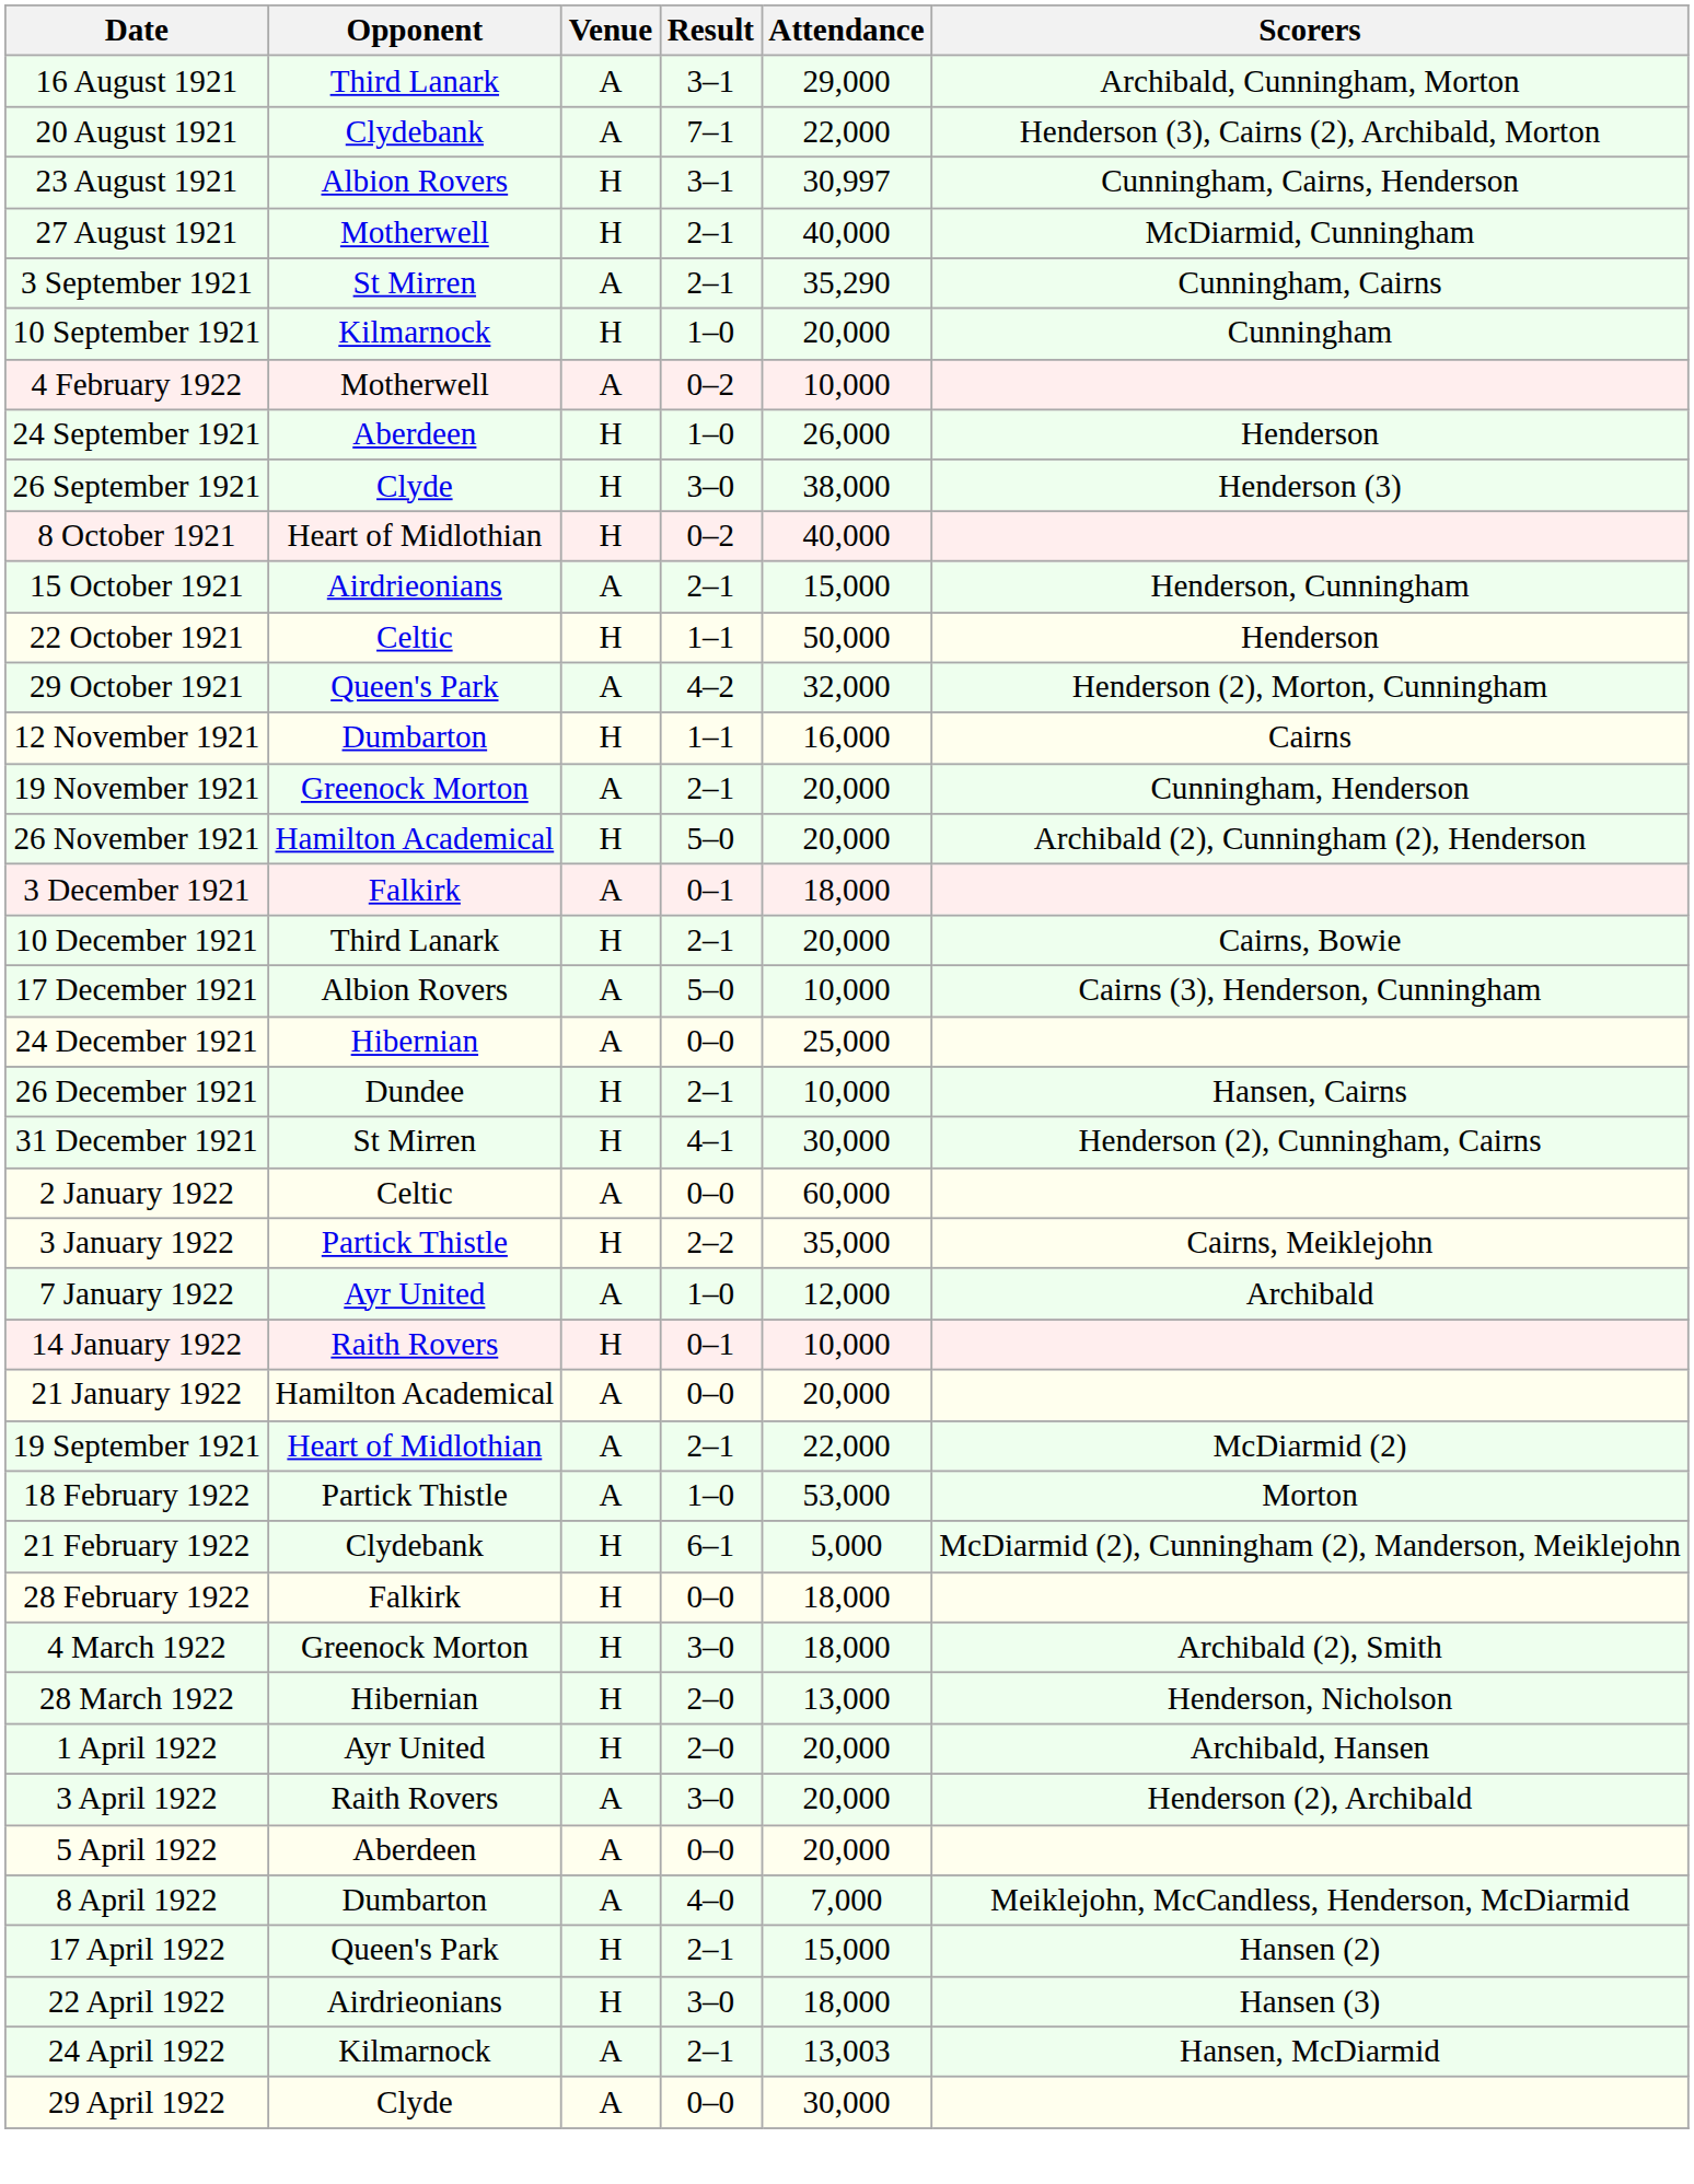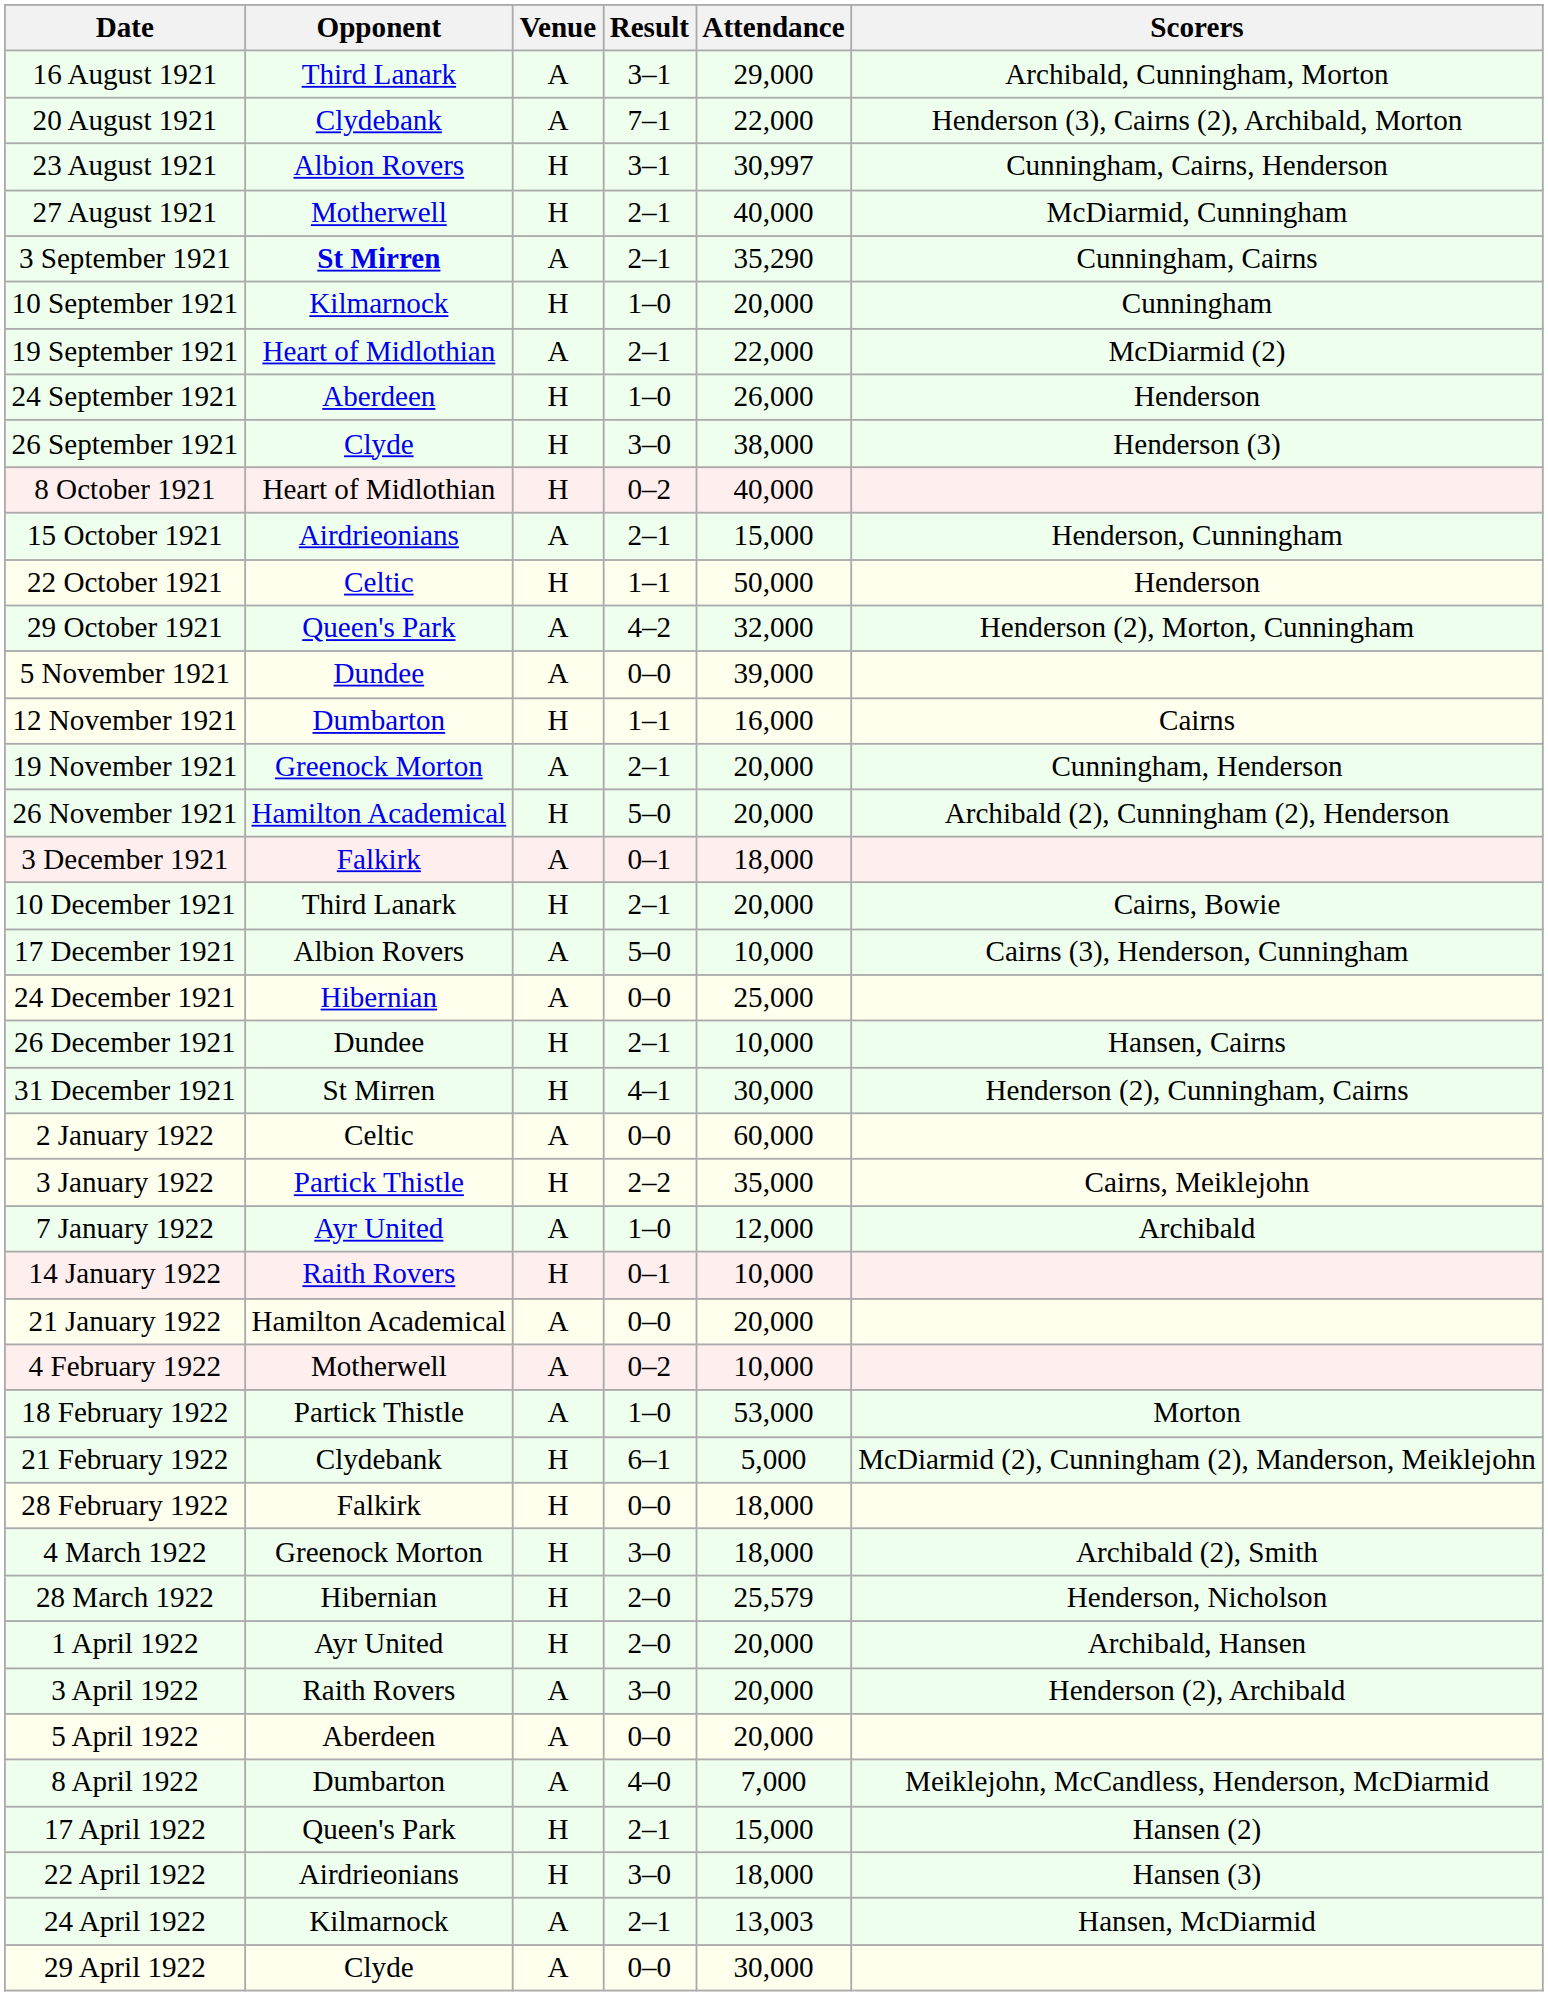 <table class="wikitable sortable" style="font-size:100%; text-align:center">
 <tr>
 <th>Date</th>
 <th>Opponent</th>
 <th>Venue</th>
 <th>Result</th>
 <th>Attendance</th>
 <th>Scorers</th>
 </tr>
 <tr bgcolor = "#EEFFEE">
 <td>16 August 1921</td>
 <td><a href='#'>Third Lanark</a></td>
 <td>A</td>
 <td>3–1</td>
 <td>29,000</td>
 <td>Archibald, Cunningham, Morton</td>
 </tr>
 <tr bgcolor = "#EEFFEE">
 <td>20 August 1921</td>
 <td><a href='#'>Clydebank</a></td>
 <td>A</td>
 <td>7–1</td>
 <td>22,000</td>
 <td>Henderson (3), Cairns (2), Archibald, Morton</td>
 </tr>
 <tr bgcolor = "#EEFFEE">
 <td>23 August 1921</td>
 <td><a href='#'>Albion Rovers</a></td>
 <td>H</td>
 <td>3–1</td>
 <td>30,997</td>
 <td>Cunningham, Cairns, Henderson</td>
 </tr>
 <tr bgcolor = "#EEFFEE">
 <td>27 August 1921</td>
 <td><a href='#'>Motherwell</a></td>
 <td>H</td>
 <td>2–1</td>
 <td>40,000</td>
 <td>McDiarmid, Cunningham</td>
 </tr>
 <tr bgcolor = "#EEFFEE">
 <td>3 September 1921</td>
-<td><a href='#'>St Mirren</a></td>
+<td><strong><a href='#'>St Mirren</a></strong></td>
 <td>A</td>
 <td>2–1</td>
 <td>35,290</td>
 <td>Cunningham, Cairns</td>
 </tr>
 <tr bgcolor = "#EEFFEE">
 <td>10 September 1921</td>
 <td><a href='#'>Kilmarnock</a></td>
 <td>H</td>
 <td>1–0</td>
 <td>20,000</td>
 <td>Cunningham</td>
 </tr>
-<tr bgcolor = "#FFEEEE">
-<td>4 February 1922</td>
-<td>Motherwell</td>
+<tr bgcolor = "#EEFFEE">
+<td>19 September 1921</td>
+<td><a href='#'>Heart of Midlothian</a></td>
 <td>A</td>
-<td>0–2</td>
-<td>10,000</td>
-<td></td>
+<td>2–1</td>
+<td>22,000</td>
+<td>McDiarmid (2)</td>
 </tr>
 <tr bgcolor = "#EEFFEE">
 <td>24 September 1921</td>
 <td><a href='#'>Aberdeen</a></td>
 <td>H</td>
 <td>1–0</td>
 <td>26,000</td>
 <td>Henderson</td>
 </tr>
 <tr bgcolor = "#EEFFEE">
 <td>26 September 1921</td>
 <td><a href='#'>Clyde</a></td>
 <td>H</td>
 <td>3–0</td>
 <td>38,000</td>
 <td>Henderson (3)</td>
 </tr>
 <tr bgcolor = "#FFEEEE">
 <td>8 October 1921</td>
 <td>Heart of Midlothian</td>
 <td>H</td>
 <td>0–2</td>
 <td>40,000</td>
 <td></td>
 </tr>
 <tr bgcolor = "#EEFFEE">
 <td>15 October 1921</td>
 <td><a href='#'>Airdrieonians</a></td>
 <td>A</td>
 <td>2–1</td>
 <td>15,000</td>
 <td>Henderson, Cunningham</td>
 </tr>
 <tr bgcolor = "#FFFFEE">
 <td>22 October 1921</td>
 <td><a href='#'>Celtic</a></td>
 <td>H</td>
 <td>1–1</td>
 <td>50,000</td>
 <td>Henderson</td>
 </tr>
 <tr bgcolor = "#EEFFEE">
 <td>29 October 1921</td>
 <td><a href='#'>Queen's Park</a></td>
 <td>A</td>
 <td>4–2</td>
 <td>32,000</td>
 <td>Henderson (2), Morton, Cunningham</td>
+</tr>
+<tr bgcolor = "#FFFFEE">
+<td>5 November 1921</td>
+<td><a href='#'>Dundee</a></td>
+<td>A</td>
+<td>0–0</td>
+<td>39,000</td>
+<td></td>
 </tr>
 <tr bgcolor = "#FFFFEE">
 <td>12 November 1921</td>
 <td><a href='#'>Dumbarton</a></td>
 <td>H</td>
 <td>1–1</td>
 <td>16,000</td>
 <td>Cairns</td>
 </tr>
 <tr bgcolor = "#EEFFEE">
 <td>19 November 1921</td>
 <td><a href='#'>Greenock Morton</a></td>
 <td>A</td>
 <td>2–1</td>
 <td>20,000</td>
 <td>Cunningham, Henderson</td>
 </tr>
 <tr bgcolor = "#EEFFEE">
 <td>26 November 1921</td>
 <td><a href='#'>Hamilton Academical</a></td>
 <td>H</td>
 <td>5–0</td>
 <td>20,000</td>
 <td>Archibald (2), Cunningham (2), Henderson</td>
 </tr>
 <tr bgcolor = "#FFEEEE">
 <td>3 December 1921</td>
 <td><a href='#'>Falkirk</a></td>
 <td>A</td>
 <td>0–1</td>
 <td>18,000</td>
 <td></td>
 </tr>
 <tr bgcolor = "#EEFFEE">
 <td>10 December 1921</td>
 <td>Third Lanark</td>
 <td>H</td>
 <td>2–1</td>
 <td>20,000</td>
 <td>Cairns, Bowie</td>
 </tr>
 <tr bgcolor = "#EEFFEE">
 <td>17 December 1921</td>
 <td>Albion Rovers</td>
 <td>A</td>
 <td>5–0</td>
 <td>10,000</td>
 <td>Cairns (3), Henderson, Cunningham</td>
 </tr>
 <tr bgcolor = "#FFFFEE">
 <td>24 December 1921</td>
 <td><a href='#'>Hibernian</a></td>
 <td>A</td>
 <td>0–0</td>
 <td>25,000</td>
 <td></td>
 </tr>
 <tr bgcolor = "#EEFFEE">
 <td>26 December 1921</td>
 <td>Dundee</td>
 <td>H</td>
 <td>2–1</td>
 <td>10,000</td>
 <td>Hansen, Cairns</td>
 </tr>
 <tr bgcolor = "#EEFFEE">
 <td>31 December 1921</td>
 <td>St Mirren</td>
 <td>H</td>
 <td>4–1</td>
 <td>30,000</td>
 <td>Henderson (2), Cunningham, Cairns</td>
 </tr>
 <tr bgcolor = "#FFFFEE">
 <td>2 January 1922</td>
 <td>Celtic</td>
 <td>A</td>
 <td>0–0</td>
 <td>60,000</td>
 <td></td>
 </tr>
 <tr bgcolor = "#FFFFEE">
 <td>3 January 1922</td>
 <td><a href='#'>Partick Thistle</a></td>
 <td>H</td>
 <td>2–2</td>
 <td>35,000</td>
 <td>Cairns, Meiklejohn</td>
 </tr>
 <tr bgcolor = "#EEFFEE">
 <td>7 January 1922</td>
 <td><a href='#'>Ayr United</a></td>
 <td>A</td>
 <td>1–0</td>
 <td>12,000</td>
 <td>Archibald</td>
 </tr>
 <tr bgcolor = "#FFEEEE">
 <td>14 January 1922</td>
 <td><a href='#'>Raith Rovers</a></td>
 <td>H</td>
 <td>0–1</td>
 <td>10,000</td>
 <td></td>
 </tr>
 <tr bgcolor = "#FFFFEE">
 <td>21 January 1922</td>
 <td>Hamilton Academical</td>
 <td>A</td>
 <td>0–0</td>
 <td>20,000</td>
 <td></td>
 </tr>
-<tr bgcolor = "#EEFFEE">
-<td>19 September 1921</td>
-<td><a href='#'>Heart of Midlothian</a></td>
+<tr bgcolor = "#FFEEEE">
+<td>4 February 1922</td>
+<td>Motherwell</td>
 <td>A</td>
-<td>2–1</td>
-<td>22,000</td>
-<td>McDiarmid (2)</td>
+<td>0–2</td>
+<td>10,000</td>
+<td></td>
 </tr>
 <tr bgcolor = "#EEFFEE">
 <td>18 February 1922</td>
 <td>Partick Thistle</td>
 <td>A</td>
 <td>1–0</td>
 <td>53,000</td>
 <td>Morton</td>
 </tr>
 <tr bgcolor = "#EEFFEE">
 <td>21 February 1922</td>
 <td>Clydebank</td>
 <td>H</td>
 <td>6–1</td>
 <td>5,000</td>
 <td>McDiarmid (2), Cunningham (2), Manderson, Meiklejohn</td>
 </tr>
 <tr bgcolor = "#FFFFEE">
 <td>28 February 1922</td>
 <td>Falkirk</td>
 <td>H</td>
 <td>0–0</td>
 <td>18,000</td>
 <td></td>
 </tr>
 <tr bgcolor = "#EEFFEE">
 <td>4 March 1922</td>
 <td>Greenock Morton</td>
 <td>H</td>
 <td>3–0</td>
 <td>18,000</td>
 <td>Archibald (2), Smith</td>
 </tr>
 <tr bgcolor = "#EEFFEE">
 <td>28 March 1922</td>
 <td>Hibernian</td>
 <td>H</td>
 <td>2–0</td>
-<td>13,000</td>
+<td>25,579</td>
 <td>Henderson, Nicholson</td>
 </tr>
 <tr bgcolor = "#EEFFEE">
 <td>1 April 1922</td>
 <td>Ayr United</td>
 <td>H</td>
 <td>2–0</td>
 <td>20,000</td>
 <td>Archibald, Hansen</td>
 </tr>
 <tr bgcolor = "#EEFFEE">
 <td>3 April 1922</td>
 <td>Raith Rovers</td>
 <td>A</td>
 <td>3–0</td>
 <td>20,000</td>
 <td>Henderson (2), Archibald</td>
 </tr>
 <tr bgcolor = "#FFFFEE">
 <td>5 April 1922</td>
 <td>Aberdeen</td>
 <td>A</td>
 <td>0–0</td>
 <td>20,000</td>
 <td></td>
 </tr>
 <tr bgcolor = "#EEFFEE">
 <td>8 April 1922</td>
 <td>Dumbarton</td>
 <td>A</td>
 <td>4–0</td>
 <td>7,000</td>
 <td>Meiklejohn, McCandless, Henderson, McDiarmid</td>
 </tr>
 <tr bgcolor = "#EEFFEE">
 <td>17 April 1922</td>
 <td>Queen's Park</td>
 <td>H</td>
 <td>2–1</td>
 <td>15,000</td>
 <td>Hansen (2)</td>
 </tr>
 <tr bgcolor = "#EEFFEE">
 <td>22 April 1922</td>
 <td>Airdrieonians</td>
 <td>H</td>
 <td>3–0</td>
 <td>18,000</td>
 <td>Hansen (3)</td>
 </tr>
 <tr bgcolor = "#EEFFEE">
 <td>24 April 1922</td>
 <td>Kilmarnock</td>
 <td>A</td>
 <td>2–1</td>
 <td>13,003</td>
 <td>Hansen, McDiarmid</td>
 </tr>
 <tr bgcolor = "#FFFFEE">
 <td>29 April 1922</td>
 <td>Clyde</td>
 <td>A</td>
 <td>0–0</td>
 <td>30,000</td>
 <td></td>
 </tr>
 </table>
